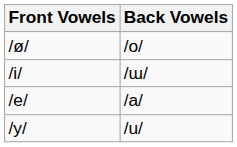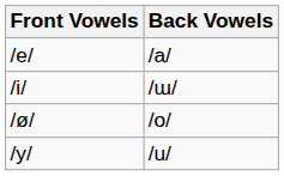 <table class="wikitable">
 <tr>
 <th>Front Vowels</th>
 <th>Back Vowels</th>
 </tr>
 <tr>
-<td>/ø/</td>
-<td>/o/</td>
+<td>/e/</td>
+<td>/a/</td>
 </tr>
 <tr>
 <td>/i/</td>
 <td>/ɯ/</td>
 </tr>
 <tr>
-<td>/e/</td>
-<td>/a/</td>
+<td>/ø/</td>
+<td>/o/</td>
 </tr>
 <tr>
 <td>/y/</td>
 <td>/u/</td>
 </tr>
 </table>
